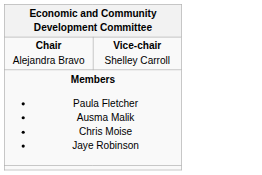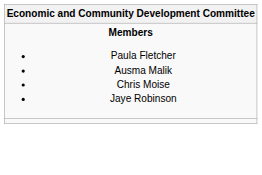 <table class="wikitable" style="line-height:1.4em; text-align:center;">
 <tr>
 <th colspan="2" scope="col">Economic and Community Development Committee</th>
-</tr>
-<tr>
-<td style="width: 100pt;"><strong>Chair</strong><br>Alejandra Bravo</td>
-<td style="width: 100pt;"><strong>Vice-chair</strong><br>Shelley Carroll</td>
 </tr>
 <tr>
 <td colspan="2"><strong>Members</strong><br><ul><li>Paula Fletcher</li><li>Ausma Malik</li><li>Chris Moise</li><li>Jaye Robinson</li></ul></td>
 </tr>
 <tr>
 <td colspan="2"></td>
 </tr>
 </table>
